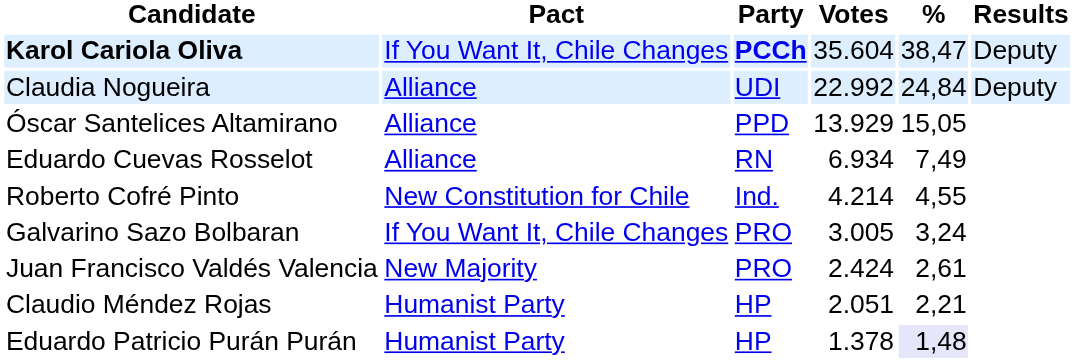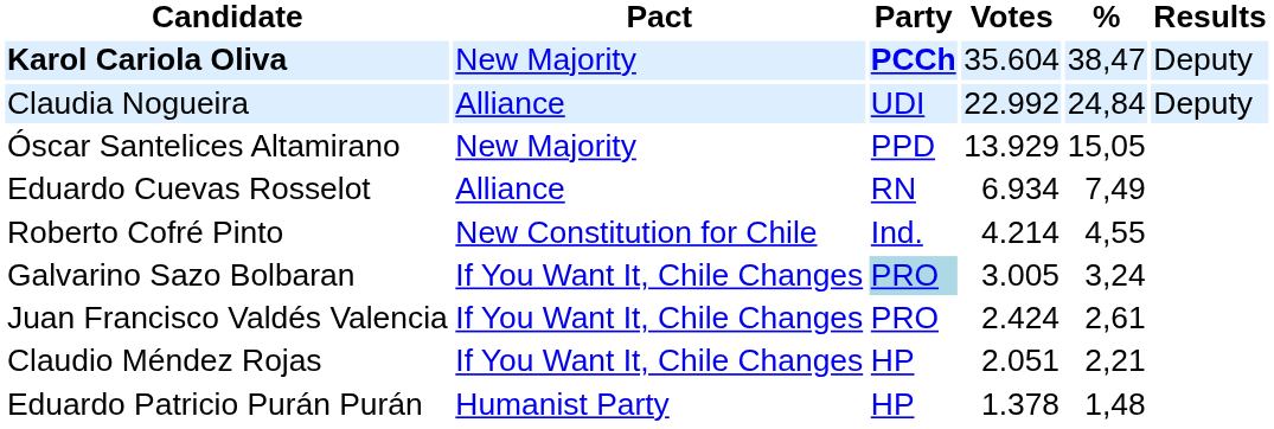 <table class=sortable class="wikitable">
 <tr>
 <th>Candidate</th>
 <th>Pact</th>
 <th>Party</th>
 <th>Votes</th>
 <th>%</th>
 <th>Results</th>
 </tr>
 <tr bgcolor=#DDEEFF>
 <td><strong>Karol Cariola Oliva</strong></td>
-<td><a href='#'>If You Want It, Chile Changes</a></td>
+<td><a href='#'>New Majority</a></td>
 <td><strong><a href='#'>PCCh</a></strong></td>
 <td align=right>35.604</td>
 <td align=right>38,47</td>
 <td>Deputy</td>
 </tr>
 <tr bgcolor=#DDEEFF>
 <td>Claudia Nogueira</td>
 <td><a href='#'>Alliance</a></td>
 <td><a href='#'>UDI</a></td>
 <td align=right>22.992</td>
 <td align=right>24,84</td>
 <td>Deputy</td>
 </tr>
 <tr>
 <td>Óscar Santelices Altamirano</td>
-<td><a href='#'>Alliance</a></td>
+<td><a href='#'>New Majority</a></td>
 <td><a href='#'>PPD</a></td>
 <td align=right>13.929</td>
 <td align=right>15,05</td>
 <td></td>
 </tr>
 <tr>
 <td>Eduardo Cuevas Rosselot</td>
 <td><a href='#'>Alliance</a></td>
 <td><a href='#'>RN</a></td>
 <td align=right>6.934</td>
 <td align=right>7,49</td>
 <td></td>
 </tr>
 <tr>
 <td>Roberto Cofré Pinto</td>
 <td><a href='#'>New Constitution for Chile</a></td>
 <td><a href='#'>Ind.</a></td>
 <td align=right>4.214</td>
 <td align=right>4,55</td>
 <td></td>
 </tr>
 <tr>
 <td>Galvarino Sazo Bolbaran</td>
 <td><a href='#'>If You Want It, Chile Changes</a></td>
-<td><a href='#'>PRO</a></td>
+<td style="background: lightblue;"><a href='#'>PRO</a></td>
 <td align=right>3.005</td>
 <td align=right>3,24</td>
 <td></td>
 </tr>
 <tr>
 <td>Juan Francisco Valdés Valencia</td>
-<td><a href='#'>New Majority</a></td>
+<td><a href='#'>If You Want It, Chile Changes</a></td>
 <td><a href='#'>PRO</a></td>
 <td align=right>2.424</td>
 <td align=right>2,61</td>
 <td></td>
 </tr>
 <tr>
 <td>Claudio Méndez Rojas</td>
-<td><a href='#'>Humanist Party</a></td>
+<td><a href='#'>If You Want It, Chile Changes</a></td>
 <td><a href='#'>HP</a></td>
 <td align=right>2.051</td>
 <td align=right>2,21</td>
 <td></td>
 </tr>
 <tr>
 <td>Eduardo Patricio Purán Purán</td>
 <td><a href='#'>Humanist Party</a></td>
 <td><a href='#'>HP</a></td>
 <td align=right>1.378</td>
-<td align=right style="background: lavender;">1,48</td>
+<td align=right>1,48</td>
 <td></td>
 </tr>
 <tr>
 </tr>
 </table>
